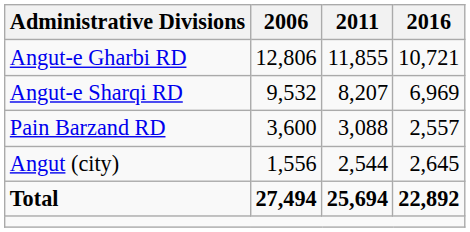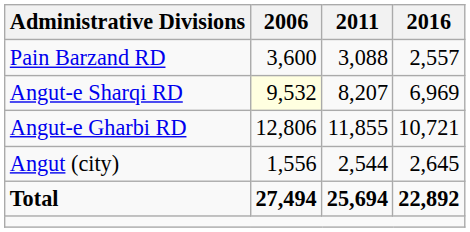 <table class="wikitable">
 <tr>
 <th>Administrative Divisions</th>
 <th>2006</th>
 <th>2011</th>
 <th>2016</th>
 </tr>
 <tr>
+<td><a href='#'>Pain Barzand RD</a></td>
+<td style="text-align: right;">3,600</td>
+<td style="text-align: right;">3,088</td>
+<td style="text-align: right;">2,557</td>
+</tr>
+<tr>
+<td><a href='#'>Angut-e Sharqi RD</a></td>
+<td style="background: lightyellow; text-align: right;">9,532</td>
+<td style="text-align: right;">8,207</td>
+<td style="text-align: right;">6,969</td>
+</tr>
+<tr>
 <td><a href='#'>Angut-e Gharbi RD</a></td>
 <td style="text-align: right;">12,806</td>
 <td style="text-align: right;">11,855</td>
 <td style="text-align: right;">10,721</td>
-</tr>
-<tr>
-<td><a href='#'>Angut-e Sharqi RD</a></td>
-<td style="text-align: right;">9,532</td>
-<td style="text-align: right;">8,207</td>
-<td style="text-align: right;">6,969</td>
-</tr>
-<tr>
-<td><a href='#'>Pain Barzand RD</a></td>
-<td style="text-align: right;">3,600</td>
-<td style="text-align: right;">3,088</td>
-<td style="text-align: right;">2,557</td>
 </tr>
 <tr>
 <td><a href='#'>Angut</a> (city)</td>
 <td style="text-align: right;">1,556</td>
 <td style="text-align: right;">2,544</td>
 <td style="text-align: right;">2,645</td>
 </tr>
 <tr>
 <td><strong>Total</strong></td>
 <td style="text-align: right;"><strong>27,494</strong></td>
 <td style="text-align: right;"><strong>25,694</strong></td>
 <td style="text-align: right;"><strong>22,892</strong></td>
 </tr>
 <tr>
 <td colspan=4></td>
 </tr>
 </table>
